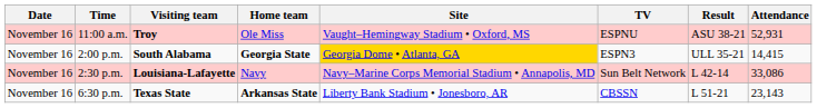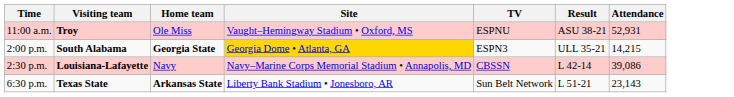 <table class="wikitable" style="font-size:95%;">
 <tr>
-<th>Date</th>
 <th>Time</th>
 <th>Visiting team</th>
 <th>Home team</th>
 <th>Site</th>
 <th>TV</th>
 <th>Result</th>
 <th>Attendance</th>
 </tr>
 <tr style="background:#fcc;">
-<td>November 16</td>
 <td>11:00 a.m.</td>
 <td><strong>Troy</strong></td>
 <td><a href='#'>Ole Miss</a></td>
 <td><a href='#'>Vaught–Hemingway Stadium</a> • <a href='#'>Oxford, MS</a></td>
 <td>ESPNU</td>
 <td>ASU 38-21</td>
 <td>52,931</td>
 </tr>
 <tr>
-<td>November 16</td>
 <td>2:00 p.m.</td>
 <td><strong>South Alabama</strong></td>
 <td><strong>Georgia State</strong></td>
 <td style="background: gold;"><a href='#'>Georgia Dome</a> • <a href='#'>Atlanta, GA</a></td>
 <td>ESPN3</td>
 <td>ULL 35-21</td>
-<td>14,415</td>
+<td>14,215</td>
 </tr>
 <tr style="background:#fcc;">
-<td>November 16</td>
 <td>2:30 p.m.</td>
 <td><strong>Louisiana-Lafayette</strong></td>
 <td><a href='#'>Navy</a></td>
 <td><a href='#'>Navy–Marine Corps Memorial Stadium</a> • <a href='#'>Annapolis, MD</a></td>
-<td>Sun Belt Network</td>
+<td><a href='#'>CBSSN</a></td>
 <td>L 42-14</td>
-<td>33,086</td>
+<td>39,086</td>
 </tr>
 <tr>
-<td>November 16</td>
 <td>6:30 p.m.</td>
 <td><strong>Texas State</strong></td>
 <td><strong>Arkansas State</strong></td>
 <td><a href='#'>Liberty Bank Stadium</a> • <a href='#'>Jonesboro, AR</a></td>
-<td><a href='#'>CBSSN</a></td>
+<td>Sun Belt Network</td>
 <td>L 51-21</td>
 <td>23,143</td>
 </tr>
 </table>
